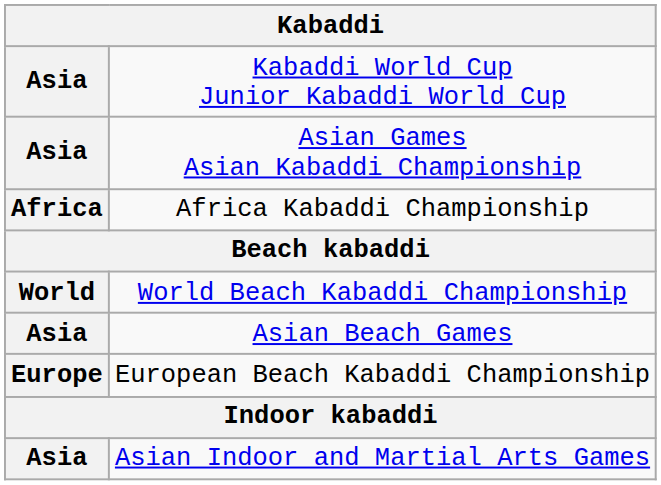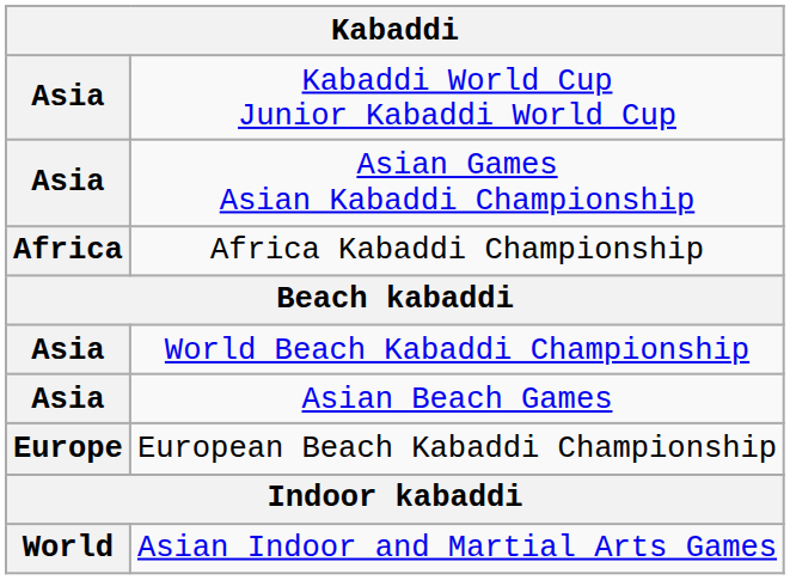 <table class=wikitable style="text-align:center;">
 <tr>
 <th colspan=2>Kabaddi</th>
 </tr>
 <tr>
 <th>Asia</th>
 <td><a href='#'>Kabaddi World Cup</a><br><a href='#'>Junior Kabaddi World Cup</a></td>
 </tr>
 <tr>
 <th>Asia</th>
 <td><a href='#'>Asian Games</a><br><a href='#'>Asian Kabaddi Championship</a></td>
 </tr>
 <tr>
 <th>Africa</th>
 <td>Africa Kabaddi Championship</td>
 </tr>
 <tr>
 <th colspan=2>Beach kabaddi</th>
 </tr>
 <tr>
-<th>World</th>
+<th>Asia</th>
 <td><a href='#'>World Beach Kabaddi Championship</a></td>
 </tr>
 <tr>
 <th>Asia</th>
 <td><a href='#'>Asian Beach Games</a></td>
 </tr>
 <tr>
 <th>Europe</th>
 <td>European Beach Kabaddi Championship</td>
 </tr>
 <tr>
 <th colspan=2>Indoor kabaddi</th>
 </tr>
 <tr>
-<th>Asia</th>
+<th>World</th>
 <td><a href='#'>Asian Indoor and Martial Arts Games</a></td>
 </tr>
 </table>
